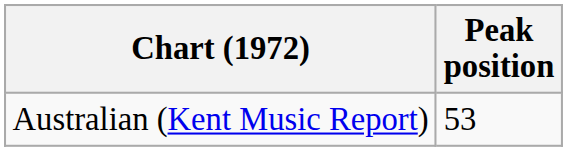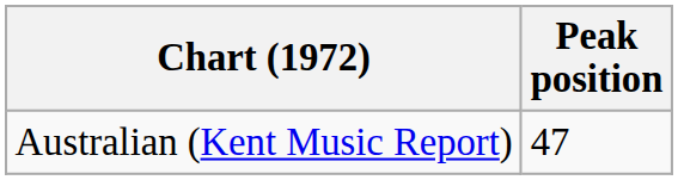 <table class="wikitable sortable plainrowheaders">
 <tr>
 <th scope="col">Chart (1972)</th>
 <th scope="col">Peak<br>position</th>
 </tr>
 <tr>
 <td>Australian (<a href='#'>Kent Music Report</a>)</td>
-<td>53</td>
+<td>47</td>
 </tr>
 </table>
